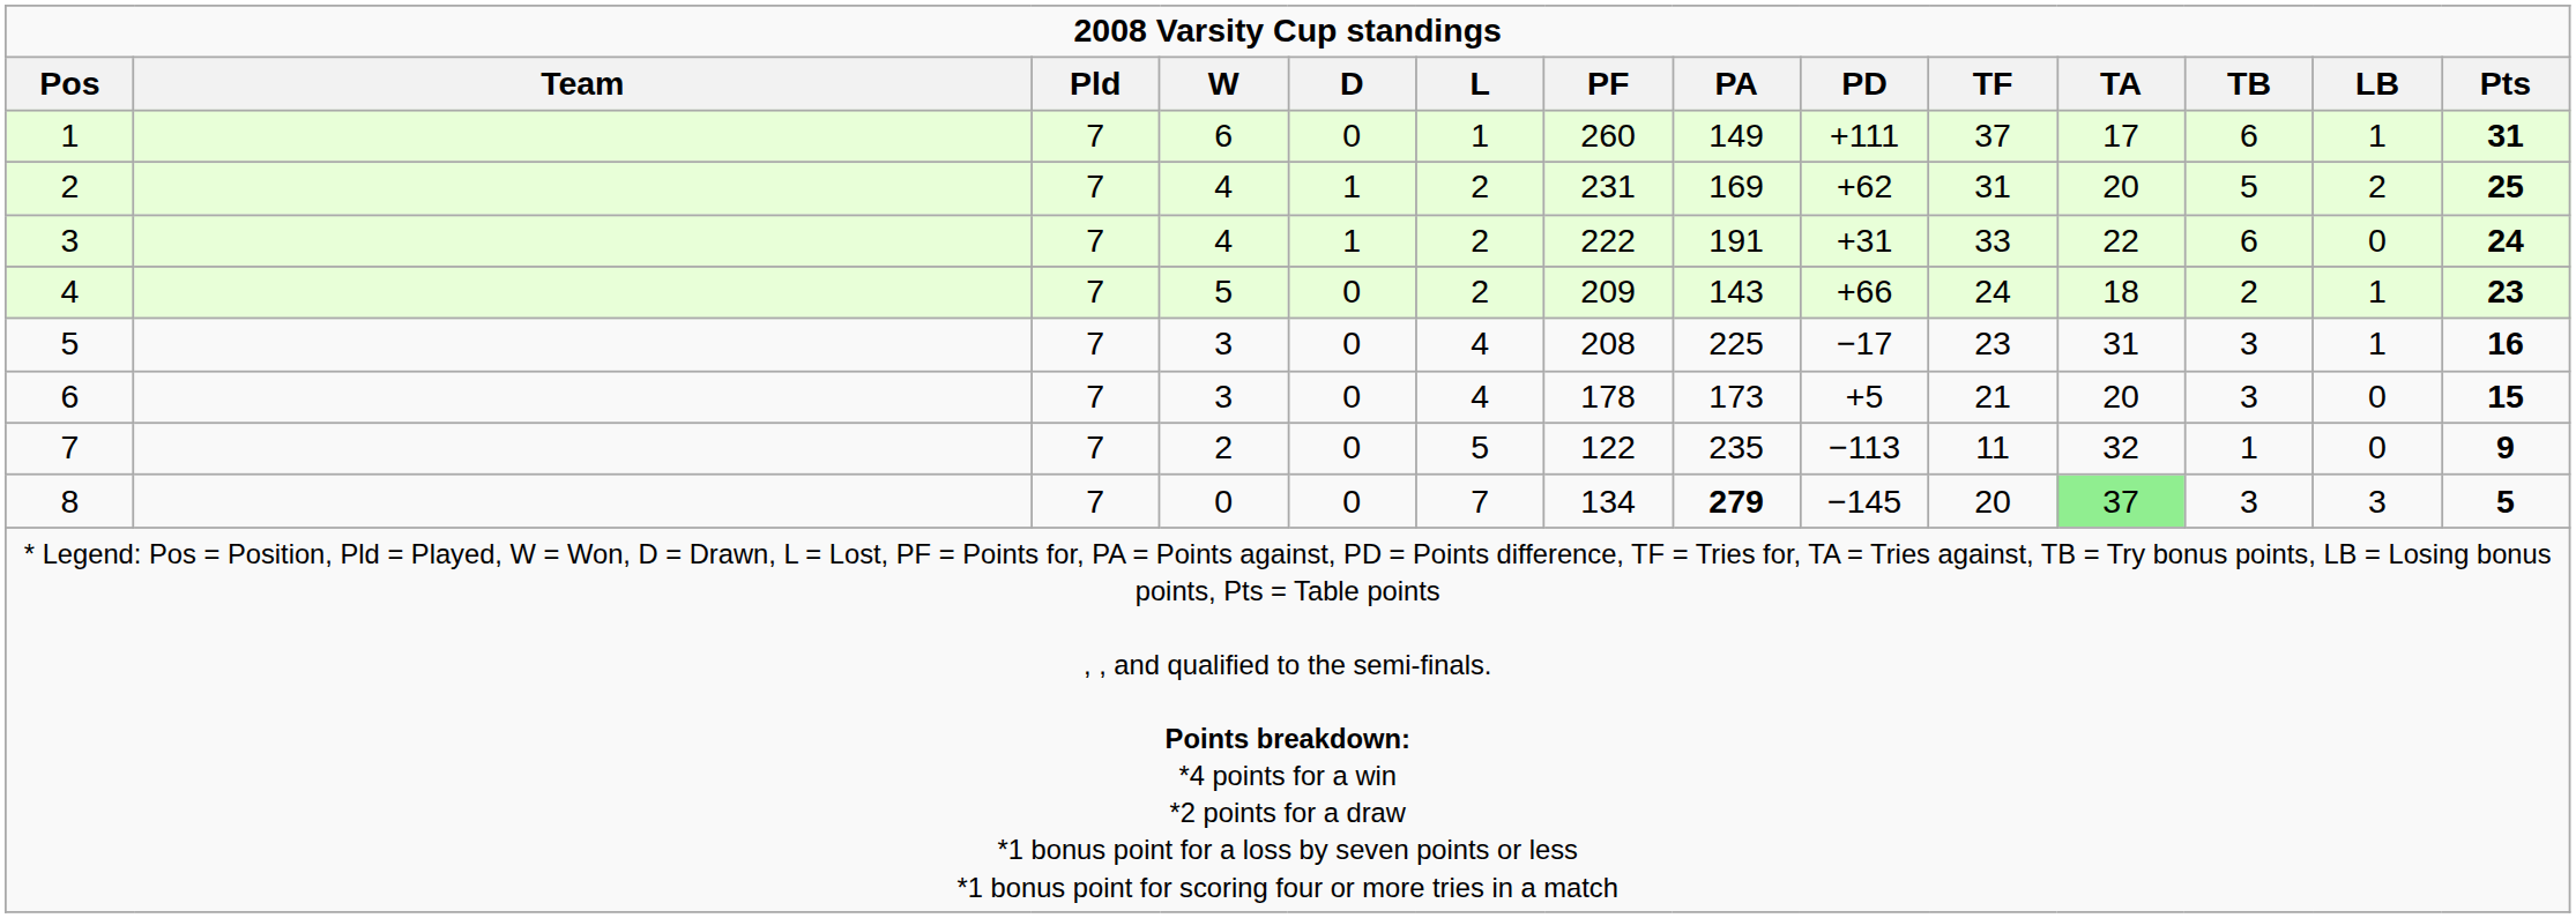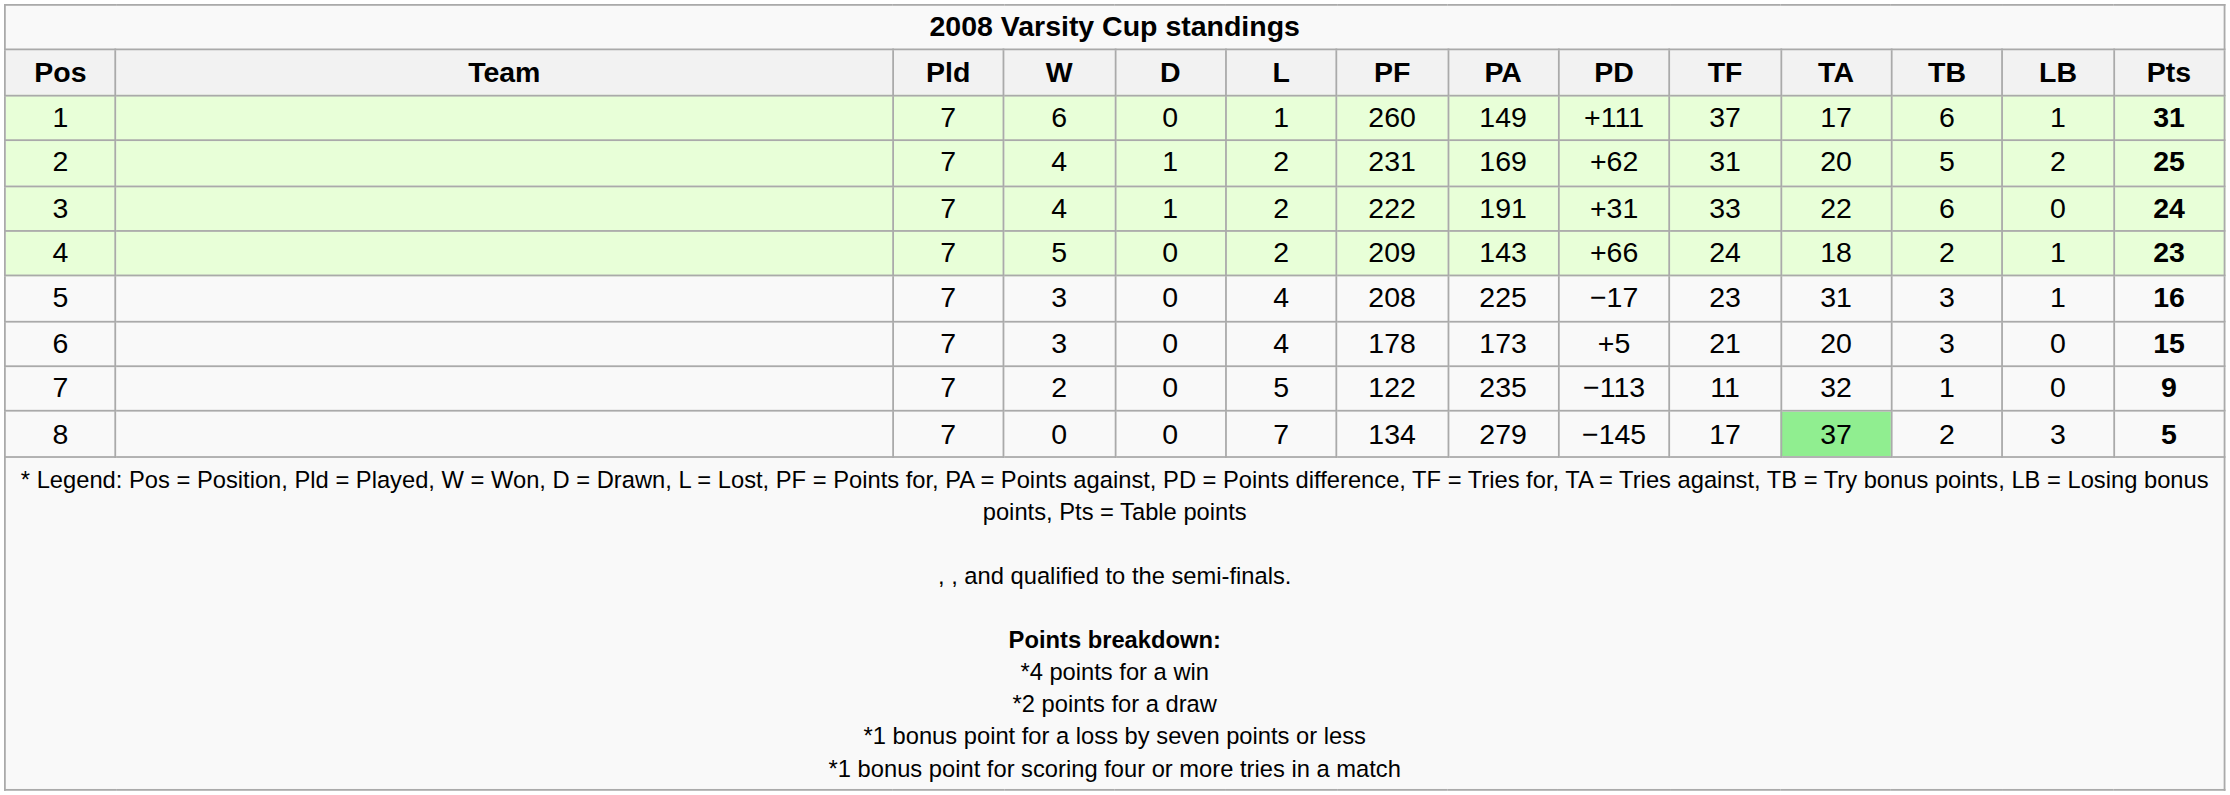 <table class="wikitable" style="text-align:center">
 <tr>
 <td colspan="14"><strong>2008 Varsity Cup standings</strong></td>
 </tr>
 <tr>
 <th style="width:5%">Pos</th>
 <th style="width:35%">Team</th>
 <th style="width:5%">Pld</th>
 <th style="width:5%">W</th>
 <th style="width:5%">D</th>
 <th style="width:5%">L</th>
 <th style="width:5%">PF</th>
 <th style="width:5%">PA</th>
 <th style="width:5%">PD</th>
 <th style="width:5%">TF</th>
 <th style="width:5%">TA</th>
 <th style="width:5%">TB</th>
 <th style="width:5%">LB</th>
 <th style="width:5%">Pts</th>
 </tr>
 <tr bgcolor=#E8FFD8>
 <td>1</td>
 <td align=left></td>
 <td>7</td>
 <td>6</td>
 <td>0</td>
 <td>1</td>
 <td>260</td>
 <td>149</td>
 <td>+111</td>
 <td>37</td>
 <td>17</td>
 <td>6</td>
 <td>1</td>
 <td><strong>31</strong></td>
 </tr>
 <tr bgcolor=#E8FFD8>
 <td>2</td>
 <td align=left></td>
 <td>7</td>
 <td>4</td>
 <td>1</td>
 <td>2</td>
 <td>231</td>
 <td>169</td>
 <td>+62</td>
 <td>31</td>
 <td>20</td>
 <td>5</td>
 <td>2</td>
 <td><strong>25</strong></td>
 </tr>
 <tr bgcolor=#E8FFD8>
 <td>3</td>
 <td align=left></td>
 <td>7</td>
 <td>4</td>
 <td>1</td>
 <td>2</td>
 <td>222</td>
 <td>191</td>
 <td>+31</td>
 <td>33</td>
 <td>22</td>
 <td>6</td>
 <td>0</td>
 <td><strong>24</strong></td>
 </tr>
 <tr bgcolor=#E8FFD8>
 <td>4</td>
 <td align=left></td>
 <td>7</td>
 <td>5</td>
 <td>0</td>
 <td>2</td>
 <td>209</td>
 <td>143</td>
 <td>+66</td>
 <td>24</td>
 <td>18</td>
 <td>2</td>
 <td>1</td>
 <td><strong>23</strong></td>
 </tr>
 <tr>
 <td>5</td>
 <td align=left></td>
 <td>7</td>
 <td>3</td>
 <td>0</td>
 <td>4</td>
 <td>208</td>
 <td>225</td>
 <td>−17</td>
 <td>23</td>
 <td>31</td>
 <td>3</td>
 <td>1</td>
 <td><strong>16</strong></td>
 </tr>
 <tr>
 <td>6</td>
 <td align=left></td>
 <td>7</td>
 <td>3</td>
 <td>0</td>
 <td>4</td>
 <td>178</td>
 <td>173</td>
 <td>+5</td>
 <td>21</td>
 <td>20</td>
 <td>3</td>
 <td>0</td>
 <td><strong>15</strong></td>
 </tr>
 <tr>
 <td>7</td>
 <td align=left></td>
 <td>7</td>
 <td>2</td>
 <td>0</td>
 <td>5</td>
 <td>122</td>
 <td>235</td>
 <td>−113</td>
 <td>11</td>
 <td>32</td>
 <td>1</td>
 <td>0</td>
 <td><strong>9</strong></td>
 </tr>
 <tr>
 <td>8</td>
 <td align=left></td>
 <td>7</td>
 <td>0</td>
 <td>0</td>
 <td>7</td>
 <td>134</td>
-<td><strong>279</strong></td>
+<td>279</td>
 <td>−145</td>
-<td>20</td>
+<td>17</td>
 <td style="background: lightgreen;">37</td>
-<td>3</td>
+<td>2</td>
 <td>3</td>
 <td><strong>5</strong></td>
 </tr>
 <tr>
 <td colspan="14"><small>* Legend: Pos = Position, Pld = Played, W = Won, D = Drawn, L = Lost, PF = Points for, PA = Points against, PD = Points difference, TF = Tries for, TA = Tries against, TB = Try bonus points, LB = Losing bonus points, Pts = Table points<br><br>, ,  and  qualified to the semi-finals.<br><br><strong>Points breakdown:</strong><br>*4 points for a win<br>*2 points for a draw<br>*1 bonus point for a loss by seven points or less<br>*1 bonus point for scoring four or more tries in a match</small></td>
 </tr>
 </table>
